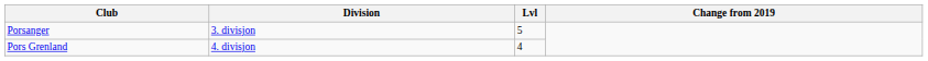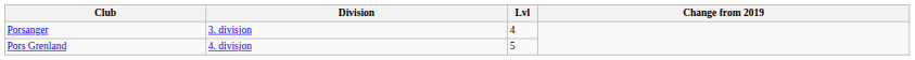 <table class="wikitable sortable" width=100% style="font-size:90%">
 <tr>
 <th width=20%>Club</th>
 <th width=30%>Division</th>
 <th width=3%>Lvl</th>
 <th width=37%>Change from 2019</th>
 </tr>
 <tr>
 <td><a href='#'>Porsanger</a></td>
 <td><a href='#'>3. divisjon</a></td>
-<td>5</td>
+<td>4</td>
 </tr>
 <tr>
 <td><a href='#'>Pors Grenland</a></td>
 <td><a href='#'>4. divisjon</a></td>
-<td>4</td>
+<td>5</td>
 </tr>
 </table>
